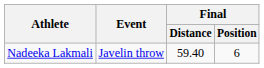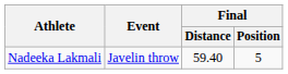 <table class=wikitable style="font-size:90%">
 <tr>
 <th rowspan="2">Athlete</th>
 <th rowspan="2">Event</th>
 <th colspan="2">Final</th>
 </tr>
 <tr style="font-size:95%">
 <th>Distance</th>
 <th>Position</th>
 </tr>
 <tr align=center>
 <td align=left><a href='#'>Nadeeka Lakmali</a></td>
 <td align=left><a href='#'>Javelin throw</a></td>
 <td>59.40</td>
-<td>6</td>
+<td>5</td>
 </tr>
 </table>
